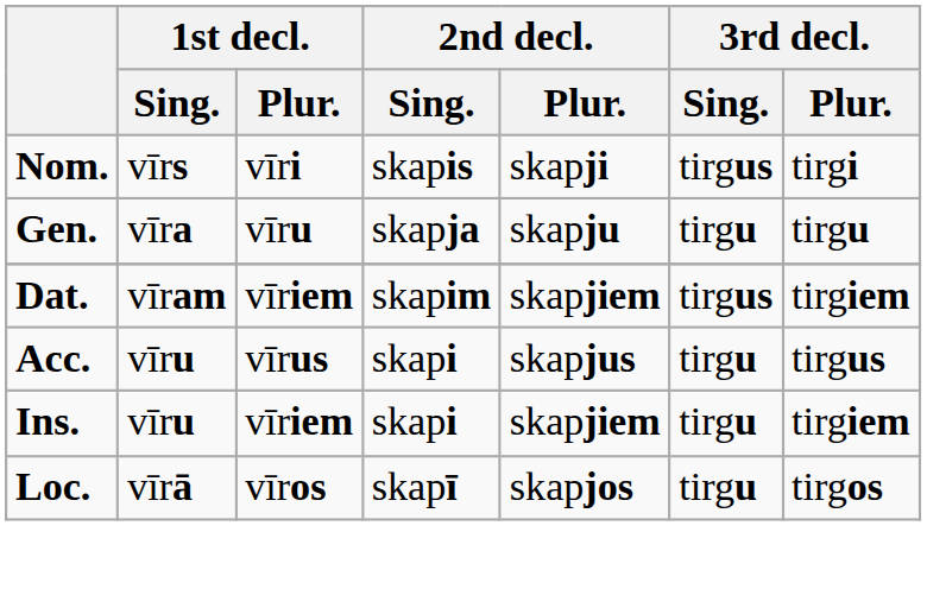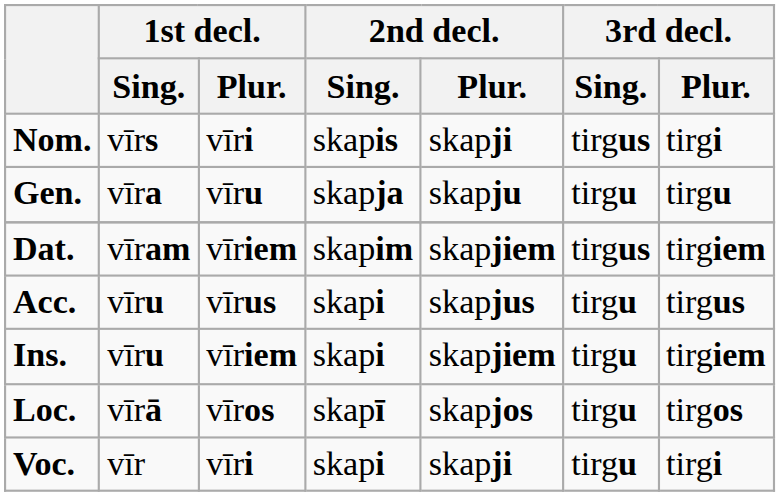 <table class="wikitable">
 <tr>
 <th rowspan="2"></th>
 <th colspan="2">1st decl.</th>
 <th colspan="2">2nd decl.</th>
 <th colspan="2">3rd decl.</th>
 </tr>
 <tr>
 <th>Sing.</th>
 <th>Plur.</th>
 <th>Sing.</th>
 <th>Plur.</th>
 <th>Sing.</th>
 <th>Plur.</th>
 </tr>
 <tr>
 <td><strong>Nom.</strong></td>
 <td>vīr<strong>s</strong></td>
 <td>vīr<strong>i</strong></td>
 <td>skap<strong>is</strong></td>
 <td>skap<strong>ji</strong></td>
 <td>tirg<strong>us</strong></td>
 <td>tirg<strong>i</strong></td>
 </tr>
 <tr>
 <td><strong>Gen.</strong></td>
 <td>vīr<strong>a</strong></td>
 <td>vīr<strong>u</strong></td>
 <td>skap<strong>ja</strong></td>
 <td>skap<strong>ju</strong></td>
 <td>tirg<strong>u</strong></td>
 <td>tirg<strong>u</strong></td>
 </tr>
 <tr>
 </tr>
 <tr>
 <td><strong>Dat.</strong></td>
 <td>vīr<strong>am</strong></td>
 <td>vīr<strong>iem</strong></td>
 <td>skap<strong>im</strong></td>
 <td>skap<strong>jiem</strong></td>
 <td>tirg<strong>us</strong></td>
 <td>tirg<strong>iem</strong></td>
 </tr>
 <tr>
 <td><strong>Acc.</strong></td>
 <td>vīr<strong>u</strong></td>
 <td>vīr<strong>us</strong></td>
 <td>skap<strong>i</strong></td>
 <td>skap<strong>jus</strong></td>
 <td>tirg<strong>u</strong></td>
 <td>tirg<strong>us</strong></td>
 </tr>
 <tr>
 <td><strong>Ins.</strong></td>
 <td>vīr<strong>u</strong></td>
 <td>vīr<strong>iem</strong></td>
 <td>skap<strong>i</strong></td>
 <td>skap<strong>jiem</strong></td>
 <td>tirg<strong>u</strong></td>
 <td>tirg<strong>iem</strong></td>
 </tr>
 <tr>
 <td><strong>Loc.</strong></td>
 <td>vīr<strong>ā</strong></td>
 <td>vīr<strong>os</strong></td>
 <td>skap<strong>ī</strong></td>
 <td>skap<strong>jos</strong></td>
 <td>tirg<strong>u</strong></td>
 <td>tirg<strong>os</strong></td>
 </tr>
+<tr>
+<td><strong>Voc.</strong></td>
+<td>vīr</td>
+<td>vīr<strong>i</strong></td>
+<td>skap<strong>i</strong></td>
+<td>skap<strong>ji</strong></td>
+<td>tirg<strong>u</strong></td>
+<td>tirg<strong>i</strong></td>
+</tr>
 </table>
